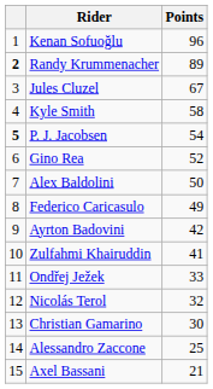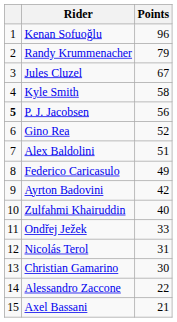 <table class="wikitable" style="font-size: 95%;">
 <tr>
 <th></th>
 <th>Rider</th>
 <th>Points</th>
 </tr>
 <tr>
 <td align=center>1</td>
 <td> <a href='#'>Kenan Sofuoğlu</a></td>
 <td align=right>96</td>
 </tr>
 <tr>
-<td align=center><strong>2</strong></td>
+<td align=center>2</td>
 <td> <a href='#'>Randy Krummenacher</a></td>
-<td align=right>89</td>
+<td align=right>79</td>
 </tr>
 <tr>
 <td align=center>3</td>
 <td> <a href='#'>Jules Cluzel</a></td>
 <td align=right>67</td>
 </tr>
 <tr>
 <td align=center>4</td>
 <td> <a href='#'>Kyle Smith</a></td>
 <td align=right>58</td>
 </tr>
 <tr>
 <td align=center><strong>5</strong></td>
 <td> <a href='#'>P. J. Jacobsen</a></td>
-<td align=right>54</td>
+<td align=right>56</td>
 </tr>
 <tr>
 <td align=center>6</td>
 <td> <a href='#'>Gino Rea</a></td>
 <td align=right>52</td>
 </tr>
 <tr>
 <td align=center>7</td>
 <td> <a href='#'>Alex Baldolini</a></td>
-<td align=right>50</td>
+<td align=right>51</td>
 </tr>
 <tr>
 <td align=center>8</td>
 <td> <a href='#'>Federico Caricasulo</a></td>
 <td align=right>49</td>
 </tr>
 <tr>
 <td align=center>9</td>
 <td> <a href='#'>Ayrton Badovini</a></td>
 <td align=right>42</td>
 </tr>
 <tr>
 <td align=center>10</td>
 <td> <a href='#'>Zulfahmi Khairuddin</a></td>
-<td align=right>41</td>
+<td align=right>40</td>
 </tr>
 <tr>
 <td align=center>11</td>
 <td> <a href='#'>Ondřej Ježek</a></td>
 <td align=right>33</td>
 </tr>
 <tr>
 <td align=center>12</td>
 <td> <a href='#'>Nicolás Terol</a></td>
-<td align=right>32</td>
+<td align=right>31</td>
 </tr>
 <tr>
 <td align=center>13</td>
 <td> <a href='#'>Christian Gamarino</a></td>
 <td align=right>30</td>
 </tr>
 <tr>
 <td align=center>14</td>
 <td> <a href='#'>Alessandro Zaccone</a></td>
-<td align=right>25</td>
+<td align=right>22</td>
 </tr>
 <tr>
 <td align=center>15</td>
 <td> <a href='#'>Axel Bassani</a></td>
 <td align=right>21</td>
 </tr>
 </table>
